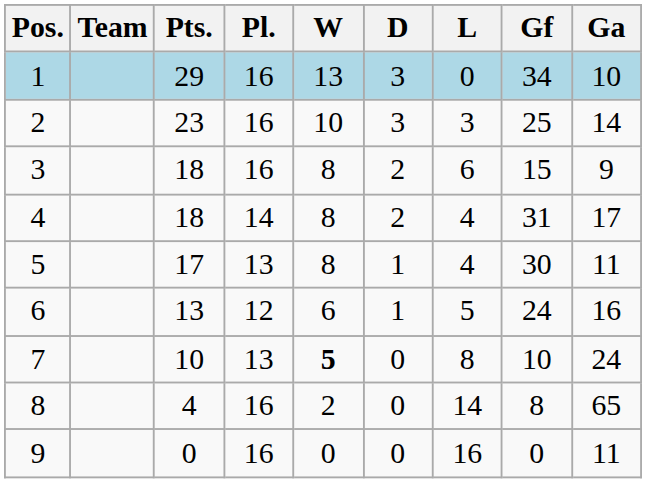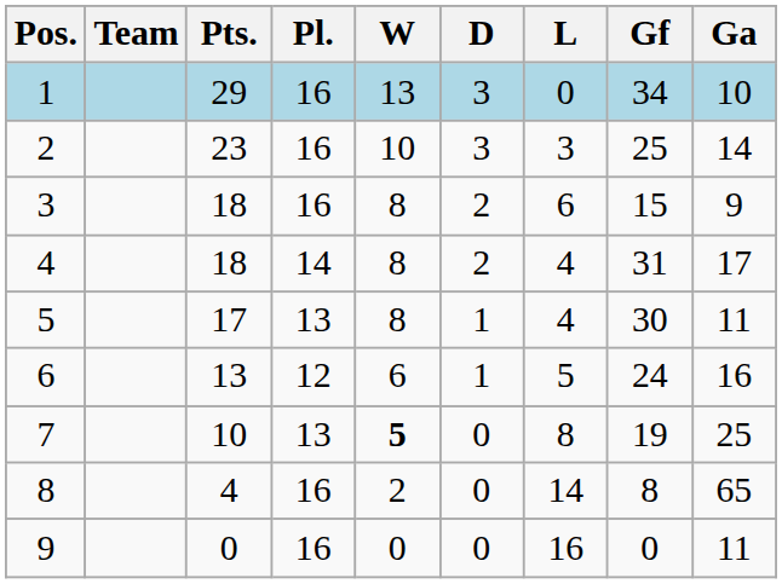 <table class ="wikitable" style= "text-align:center">
 <tr>
 <th>Pos.</th>
 <th>Team</th>
 <th width=30px>Pts.</th>
 <th width=30px>Pl.</th>
 <th width=30px>W</th>
 <th width=30px>D</th>
 <th width=30px>L</th>
 <th width=30px>Gf</th>
 <th width=30px>Ga</th>
 </tr>
 <tr bgcolor= lightblue>
 <td>1</td>
 <td></td>
 <td>29</td>
 <td>16</td>
 <td>13</td>
 <td>3</td>
 <td>0</td>
 <td>34</td>
 <td>10</td>
 </tr>
 <tr>
 <td>2</td>
 <td></td>
 <td>23</td>
 <td>16</td>
 <td>10</td>
 <td>3</td>
 <td>3</td>
 <td>25</td>
 <td>14</td>
 </tr>
 <tr>
 <td>3</td>
 <td></td>
 <td>18</td>
 <td>16</td>
 <td>8</td>
 <td>2</td>
 <td>6</td>
 <td>15</td>
 <td>9</td>
 </tr>
 <tr>
 <td>4</td>
 <td></td>
 <td>18</td>
 <td>14</td>
 <td>8</td>
 <td>2</td>
 <td>4</td>
 <td>31</td>
 <td>17</td>
 </tr>
 <tr>
 <td>5</td>
 <td></td>
 <td>17</td>
 <td>13</td>
 <td>8</td>
 <td>1</td>
 <td>4</td>
 <td>30</td>
 <td>11</td>
 </tr>
 <tr>
 <td>6</td>
 <td></td>
 <td>13</td>
 <td>12</td>
 <td>6</td>
 <td>1</td>
 <td>5</td>
 <td>24</td>
 <td>16</td>
 </tr>
 <tr>
 <td>7</td>
 <td></td>
 <td>10</td>
 <td>13</td>
 <td><strong>5</strong></td>
 <td>0</td>
 <td>8</td>
-<td>10</td>
-<td>24</td>
+<td>19</td>
+<td>25</td>
 </tr>
 <tr>
 <td>8</td>
 <td></td>
 <td>4</td>
 <td>16</td>
 <td>2</td>
 <td>0</td>
 <td>14</td>
 <td>8</td>
 <td>65</td>
 </tr>
 <tr>
 <td>9</td>
 <td></td>
 <td>0</td>
 <td>16</td>
 <td>0</td>
 <td>0</td>
 <td>16</td>
 <td>0</td>
 <td>11</td>
 </tr>
 </table>
